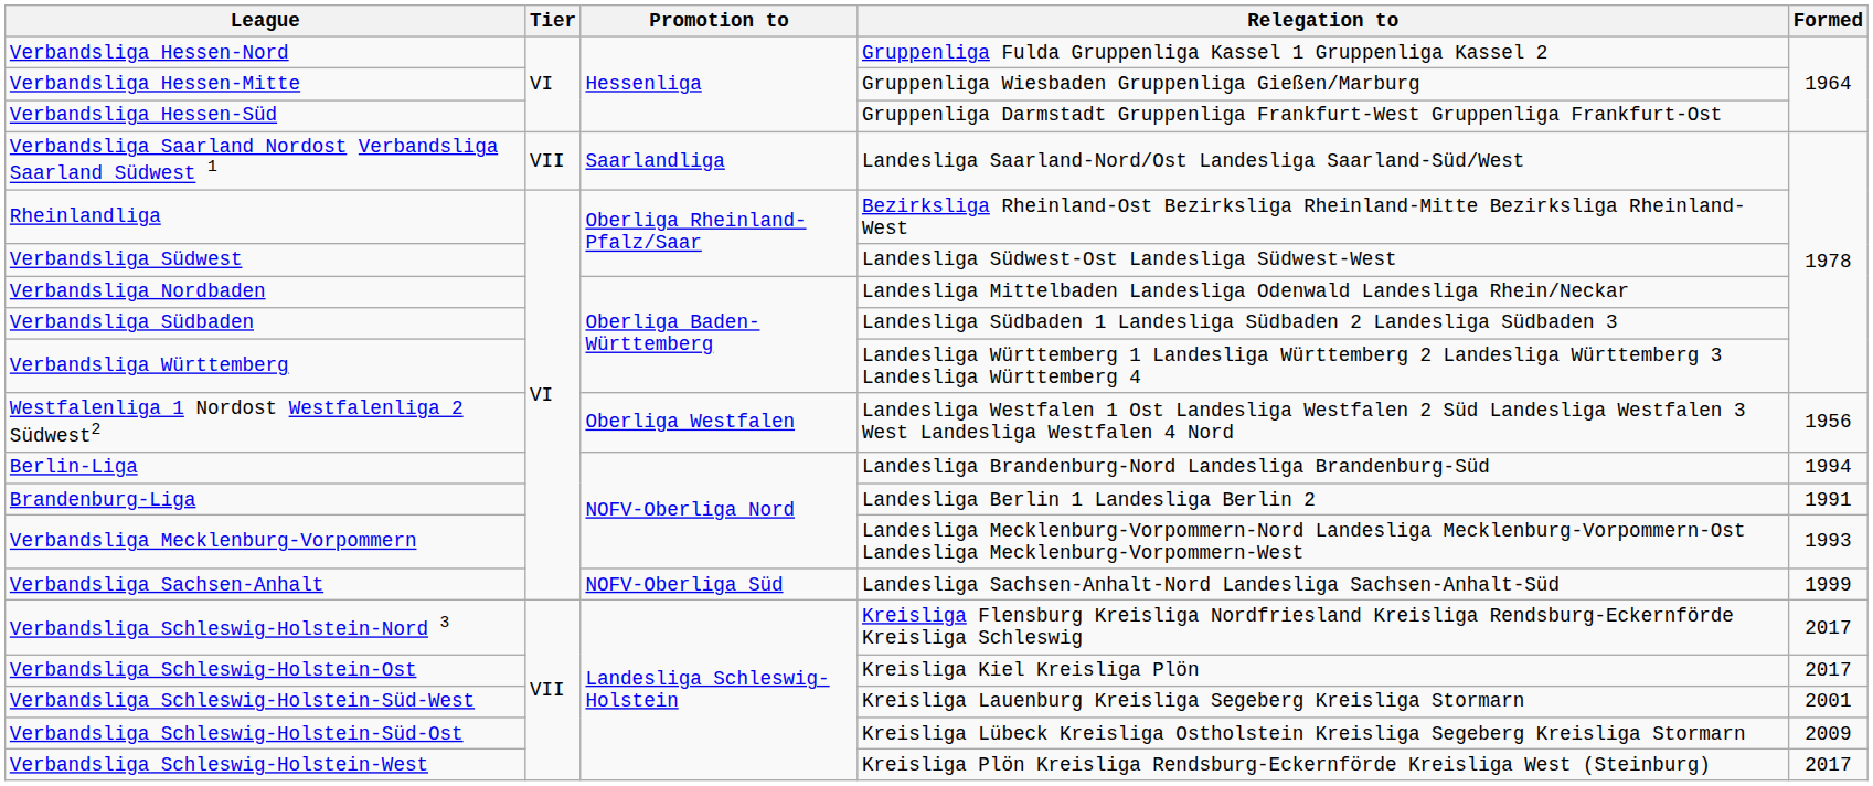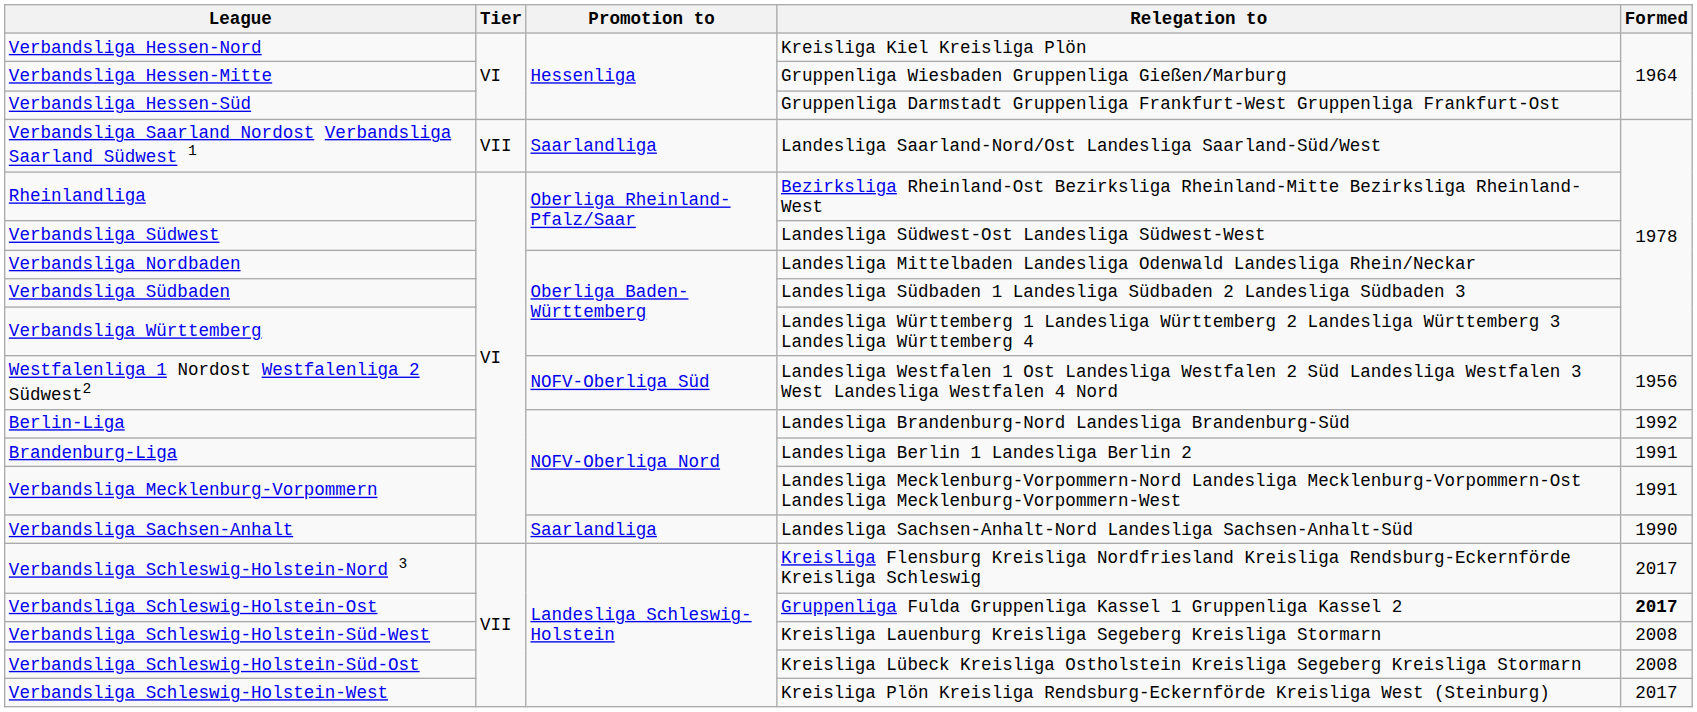 <table class="wikitable sortable">
 <tr>
 <th>League</th>
 <th>Tier</th>
 <th>Promotion to</th>
 <th>Relegation to</th>
 <th>Formed</th>
 </tr>
 <tr>
 <td><a href='#'>Verbandsliga Hessen-Nord</a></td>
 <td rowspan=3>VI</td>
 <td rowspan=3><a href='#'>Hessenliga</a></td>
-<td><a href='#'>Gruppenliga</a> Fulda  Gruppenliga Kassel 1  Gruppenliga Kassel 2</td>
+<td>Kreisliga Kiel  Kreisliga Plön</td>
 <td align="center" rowspan=3>1964</td>
 </tr>
 <tr>
 <td><a href='#'>Verbandsliga Hessen-Mitte</a></td>
 <td>Gruppenliga Wiesbaden  Gruppenliga Gießen/Marburg</td>
 </tr>
 <tr>
 <td><a href='#'>Verbandsliga Hessen-Süd</a></td>
 <td>Gruppenliga Darmstadt  Gruppenliga Frankfurt-West  Gruppenliga Frankfurt-Ost</td>
 </tr>
 <tr>
 <td><a href='#'>Verbandsliga Saarland Nordost</a>  <a href='#'>Verbandsliga Saarland Südwest</a> <sup>1</sup></td>
 <td>VII</td>
 <td><a href='#'>Saarlandliga</a></td>
 <td>Landesliga Saarland-Nord/Ost  Landesliga Saarland-Süd/West</td>
 <td align="center" rowspan=6>1978</td>
 </tr>
 <tr>
 <td><a href='#'>Rheinlandliga</a></td>
 <td rowspan=10>VI</td>
 <td rowspan=2><a href='#'>Oberliga Rheinland-Pfalz/Saar</a></td>
 <td><a href='#'>Bezirksliga</a> Rheinland-Ost  Bezirksliga Rheinland-Mitte  Bezirksliga Rheinland-West</td>
 </tr>
 <tr>
 <td><a href='#'>Verbandsliga Südwest</a></td>
 <td>Landesliga Südwest-Ost  Landesliga Südwest-West</td>
 </tr>
 <tr>
 <td><a href='#'>Verbandsliga Nordbaden</a></td>
 <td rowspan=3><a href='#'>Oberliga Baden-Württemberg</a></td>
 <td>Landesliga Mittelbaden  Landesliga Odenwald  Landesliga Rhein/Neckar</td>
 </tr>
 <tr>
 <td><a href='#'>Verbandsliga Südbaden</a></td>
 <td>Landesliga Südbaden 1  Landesliga Südbaden 2  Landesliga Südbaden 3</td>
 </tr>
 <tr>
 <td><a href='#'>Verbandsliga Württemberg</a></td>
 <td>Landesliga Württemberg 1  Landesliga Württemberg 2  Landesliga Württemberg 3  Landesliga Württemberg 4</td>
 </tr>
 <tr>
 <td><a href='#'>Westfalenliga 1</a> Nordost  <a href='#'>Westfalenliga 2</a> Südwest<sup>2</sup></td>
-<td><a href='#'>Oberliga Westfalen</a></td>
+<td><a href='#'>NOFV-Oberliga Süd</a></td>
 <td>Landesliga Westfalen 1 Ost  Landesliga Westfalen 2 Süd  Landesliga Westfalen 3 West  Landesliga Westfalen 4 Nord</td>
 <td align="center">1956</td>
 </tr>
 <tr>
 <td><a href='#'>Berlin-Liga</a></td>
 <td rowspan=3><a href='#'>NOFV-Oberliga Nord</a></td>
 <td>Landesliga Brandenburg-Nord  Landesliga Brandenburg-Süd</td>
-<td align="center">1994</td>
+<td align="center">1992</td>
 </tr>
 <tr>
 <td><a href='#'>Brandenburg-Liga</a></td>
 <td>Landesliga Berlin 1  Landesliga Berlin 2</td>
 <td align="center">1991</td>
 </tr>
 <tr>
 <td><a href='#'>Verbandsliga Mecklenburg-Vorpommern</a></td>
 <td>Landesliga Mecklenburg-Vorpommern-Nord  Landesliga Mecklenburg-Vorpommern-Ost  Landesliga Mecklenburg-Vorpommern-West</td>
-<td align="center">1993</td>
+<td align="center">1991</td>
 </tr>
 <tr>
 <td><a href='#'>Verbandsliga Sachsen-Anhalt</a></td>
-<td><a href='#'>NOFV-Oberliga Süd</a></td>
+<td><a href='#'>Saarlandliga</a></td>
 <td>Landesliga Sachsen-Anhalt-Nord  Landesliga Sachsen-Anhalt-Süd</td>
-<td align="center">1999</td>
+<td align="center">1990</td>
 </tr>
 <tr>
 <td><a href='#'>Verbandsliga Schleswig-Holstein-Nord</a> <sup>3</sup></td>
 <td rowspan=6>VII</td>
 <td rowspan=6><a href='#'>Landesliga Schleswig-Holstein</a></td>
 <td><a href='#'>Kreisliga</a> Flensburg  Kreisliga Nordfriesland  Kreisliga Rendsburg-Eckernförde  Kreisliga Schleswig</td>
 <td align="center">2017</td>
 </tr>
 <tr>
 <td><a href='#'>Verbandsliga Schleswig-Holstein-Ost</a></td>
-<td>Kreisliga Kiel  Kreisliga Plön</td>
-<td align="center">2017</td>
+<td><a href='#'>Gruppenliga</a> Fulda  Gruppenliga Kassel 1  Gruppenliga Kassel 2</td>
+<td align="center"><strong>2017</strong></td>
 </tr>
 <tr>
 <td><a href='#'>Verbandsliga Schleswig-Holstein-Süd-West</a></td>
 <td>Kreisliga Lauenburg  Kreisliga Segeberg  Kreisliga Stormarn</td>
-<td align="center">2001</td>
+<td align="center">2008</td>
 </tr>
 <tr>
 <td><a href='#'>Verbandsliga Schleswig-Holstein-Süd-Ost</a></td>
 <td>Kreisliga Lübeck  Kreisliga Ostholstein  Kreisliga Segeberg  Kreisliga Stormarn</td>
-<td align="center">2009</td>
+<td align="center">2008</td>
 </tr>
 <tr>
 <td><a href='#'>Verbandsliga Schleswig-Holstein-West</a></td>
 <td>Kreisliga Plön  Kreisliga Rendsburg-Eckernförde  Kreisliga West (Steinburg)</td>
 <td align="center">2017</td>
 </tr>
 </table>
